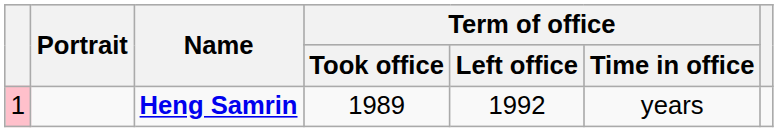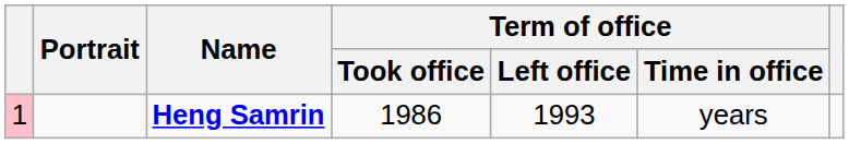 <table class="wikitable" style="text-align:center">
 <tr>
 <th rowspan=2></th>
 <th rowspan=2>Portrait</th>
 <th rowspan=2>Name<br></th>
 <th colspan=3>Term of office</th>
 <th rowspan=2></th>
 </tr>
 <tr>
 <th>Took office</th>
 <th>Left office</th>
 <th>Time in office</th>
 </tr>
 <tr>
 <td style="background: pink;">1</td>
 <td></td>
 <td><strong><a href='#'>Heng Samrin</a></strong><br></td>
-<td>1989</td>
-<td>1992</td>
+<td>1986</td>
+<td>1993</td>
 <td> years</td>
 <td></td>
 </tr>
 </table>
